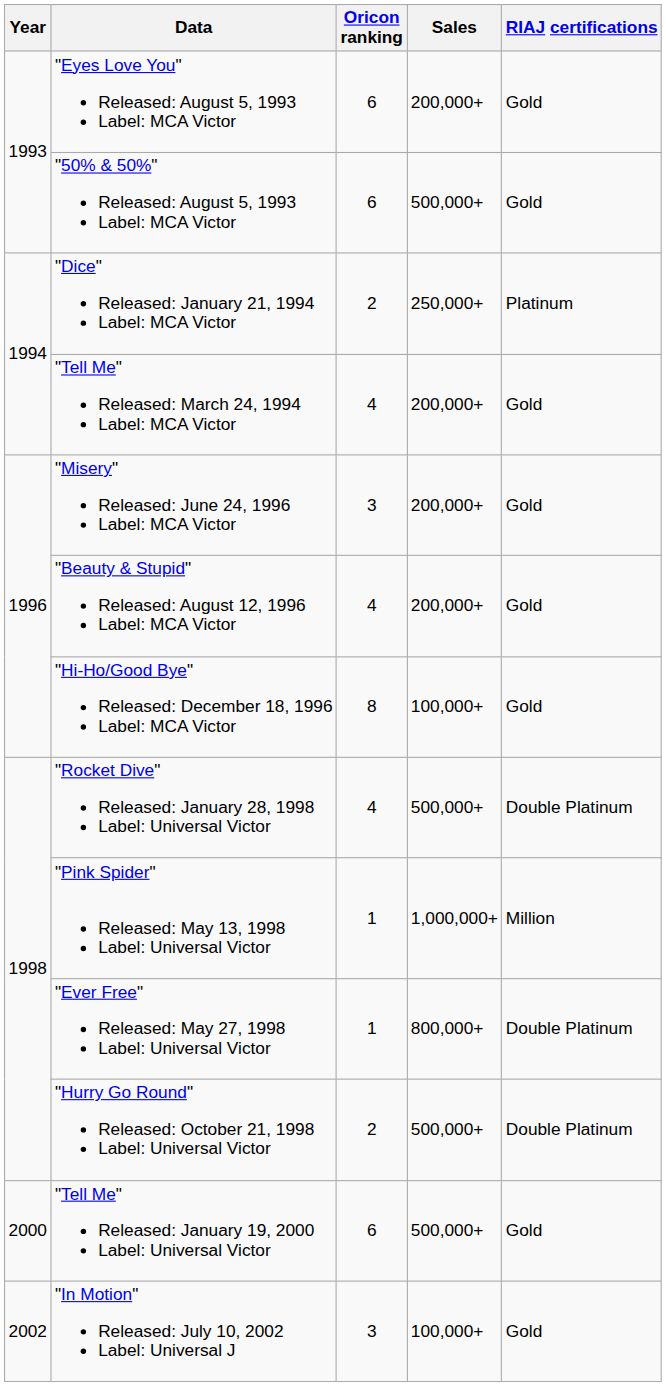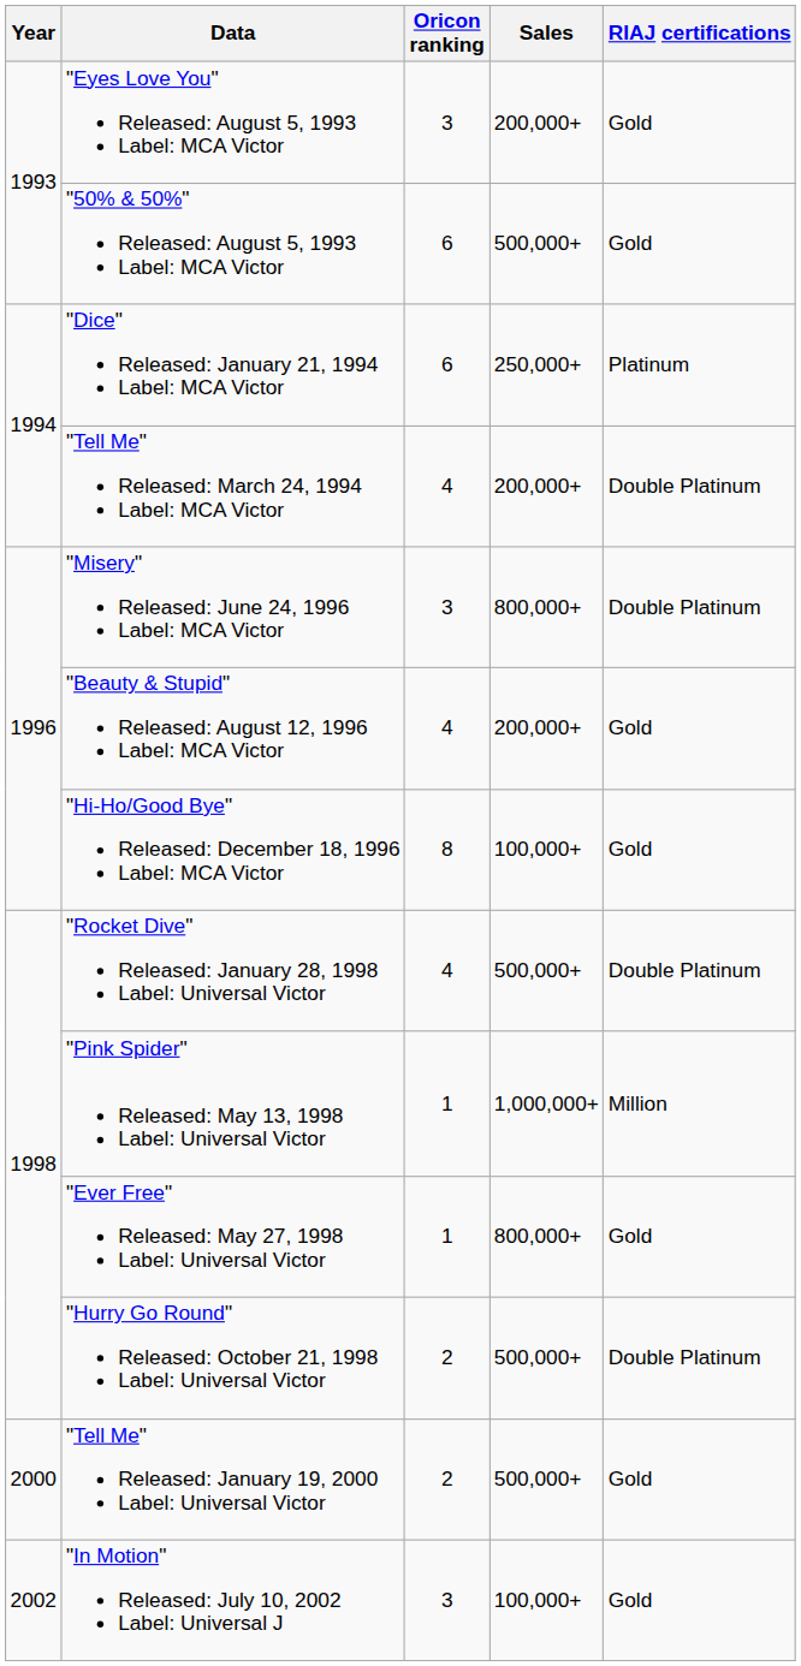 <table class="wikitable">
 <tr>
 <th>Year</th>
 <th>Data</th>
 <th><a href='#'>Oricon</a><br>ranking</th>
 <th>Sales</th>
 <th><a href='#'>RIAJ</a> <a href='#'>certifications</a></th>
 </tr>
 <tr>
 <td rowspan="2">1993</td>
 <td>"<a href='#'>Eyes Love You</a>"<br><ul><li>Released: August 5, 1993</li><li>Label: MCA Victor</li></ul></td>
-<td style="text-align:center;">6</td>
+<td style="text-align:center;">3</td>
 <td>200,000+</td>
 <td>Gold</td>
 </tr>
 <tr>
 <td>"<a href='#'>50% & 50%</a>"<br><ul><li>Released: August 5, 1993</li><li>Label: MCA Victor</li></ul></td>
 <td style="text-align:center;">6</td>
 <td>500,000+</td>
 <td>Gold</td>
 </tr>
 <tr>
 <td rowspan="2">1994</td>
 <td>"<a href='#'>Dice</a>"<br><ul><li>Released: January 21, 1994</li><li>Label: MCA Victor</li></ul></td>
-<td style="text-align:center;">2</td>
+<td style="text-align:center;">6</td>
 <td>250,000+</td>
 <td>Platinum</td>
 </tr>
 <tr>
 <td>"<a href='#'>Tell Me</a>"<br><ul><li>Released: March 24, 1994</li><li>Label: MCA Victor</li></ul></td>
 <td style="text-align:center;">4</td>
 <td>200,000+</td>
-<td>Gold</td>
+<td>Double Platinum</td>
 </tr>
 <tr>
 <td rowspan="3">1996</td>
 <td>"<a href='#'>Misery</a>"<br><ul><li>Released: June 24, 1996</li><li>Label: MCA Victor</li></ul></td>
 <td style="text-align:center;">3</td>
-<td>200,000+</td>
-<td>Gold</td>
+<td>800,000+</td>
+<td>Double Platinum</td>
 </tr>
 <tr>
 <td>"<a href='#'>Beauty & Stupid</a>"<br><ul><li>Released: August 12, 1996</li><li>Label: MCA Victor</li></ul></td>
 <td style="text-align:center;">4</td>
 <td>200,000+</td>
 <td>Gold</td>
 </tr>
 <tr>
 <td>"<a href='#'>Hi-Ho/Good Bye</a>"<br><ul><li>Released: December 18, 1996</li><li>Label: MCA Victor</li></ul></td>
 <td style="text-align:center;">8</td>
 <td>100,000+</td>
 <td>Gold</td>
 </tr>
 <tr>
 <td rowspan="4">1998</td>
 <td>"<a href='#'>Rocket Dive</a>"<br><ul><li>Released: January 28, 1998</li><li>Label: Universal Victor</li></ul></td>
 <td style="text-align:center;">4</td>
 <td>500,000+</td>
 <td>Double Platinum</td>
 </tr>
 <tr>
 <td>"<a href='#'>Pink Spider</a>"<br><br><ul><li>Released: May 13, 1998</li><li>Label: Universal Victor</li></ul></td>
 <td style="text-align:center;">1</td>
 <td>1,000,000+</td>
 <td>Million</td>
 </tr>
 <tr>
 <td>"<a href='#'>Ever Free</a>"<br><ul><li>Released: May 27, 1998</li><li>Label: Universal Victor</li></ul></td>
 <td style="text-align:center;">1</td>
 <td>800,000+</td>
-<td>Double Platinum</td>
+<td>Gold</td>
 </tr>
 <tr>
 <td>"<a href='#'>Hurry Go Round</a>"<br><ul><li>Released: October 21, 1998</li><li>Label: Universal Victor</li></ul></td>
 <td style="text-align:center;">2</td>
 <td>500,000+</td>
 <td>Double Platinum</td>
 </tr>
 <tr>
 <td>2000</td>
 <td>"<a href='#'>Tell Me</a>"<br><ul><li>Released: January 19, 2000</li><li>Label: Universal Victor</li></ul></td>
-<td style="text-align:center;">6</td>
+<td style="text-align:center;">2</td>
 <td>500,000+</td>
 <td>Gold</td>
 </tr>
 <tr>
 <td>2002</td>
 <td>"<a href='#'>In Motion</a>"<br><ul><li>Released: July 10, 2002</li><li>Label: Universal J</li></ul></td>
 <td style="text-align:center;">3</td>
 <td>100,000+</td>
 <td>Gold</td>
 </tr>
 </table>
